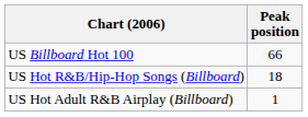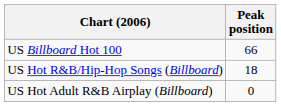 <table class="wikitable">
 <tr>
 <th>Chart (2006)</th>
 <th>Peak<br>position</th>
 </tr>
 <tr>
 <td>US <a href='#'><em>Billboard</em> Hot 100</a></td>
 <td align="center">66</td>
 </tr>
 <tr>
 <td>US <a href='#'>Hot R&B/Hip-Hop Songs</a> (<em><a href='#'>Billboard</a></em>)</td>
 <td align="center">18</td>
 </tr>
 <tr>
 <td>US Hot Adult R&B Airplay (<em>Billboard</em>)</td>
-<td align="center">1</td>
+<td align="center">0</td>
 </tr>
 </table>
